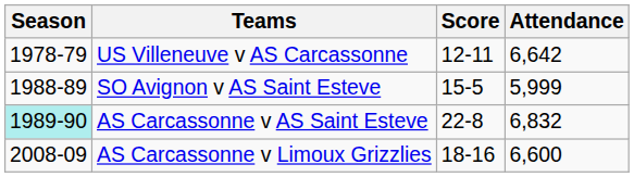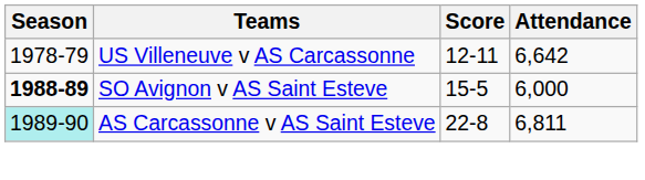 <table class="wikitable">
 <tr>
 <th>Season</th>
 <th>Teams</th>
 <th>Score</th>
 <th>Attendance</th>
 </tr>
 <tr>
 <td>1978-79</td>
 <td><a href='#'>US Villeneuve</a> v <a href='#'>AS Carcassonne</a></td>
 <td>12-11</td>
 <td>6,642</td>
 </tr>
 <tr>
-<td>1988-89</td>
+<td><strong>1988-89</strong></td>
 <td><a href='#'>SO Avignon</a> v <a href='#'>AS Saint Esteve</a></td>
 <td>15-5</td>
-<td>5,999</td>
+<td>6,000</td>
 </tr>
 <tr>
 <td style="background: paleturquoise;">1989-90</td>
 <td><a href='#'>AS Carcassonne</a> v <a href='#'>AS Saint Esteve</a></td>
 <td>22-8</td>
-<td>6,832</td>
-</tr>
-<tr>
-<td>2008-09</td>
-<td><a href='#'>AS Carcassonne</a> v <a href='#'>Limoux Grizzlies</a></td>
-<td>18-16</td>
-<td>6,600</td>
+<td>6,811</td>
 </tr>
 </table>
